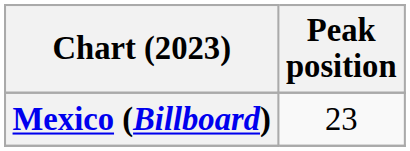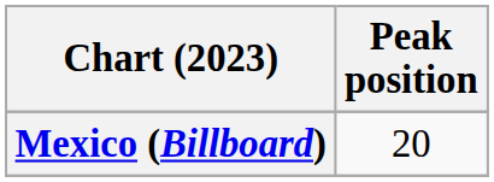 <table class="wikitable sortable plainrowheaders" style="text-align:center;">
 <tr>
 <th scope="col">Chart (2023)</th>
 <th scope="col">Peak<br>position</th>
 </tr>
 <tr>
 </tr>
 <tr>
 <th scope="row"><a href='#'>Mexico</a> (<em><a href='#'>Billboard</a></em>)</th>
-<td>23</td>
+<td>20</td>
 </tr>
 <tr>
 </tr>
 <tr>
 </tr>
 </table>
